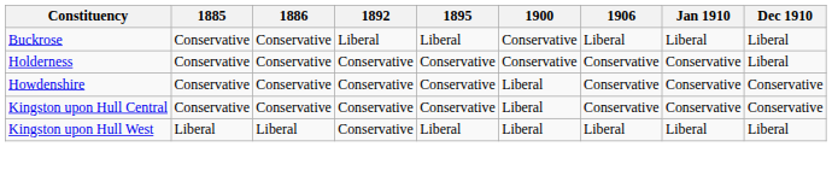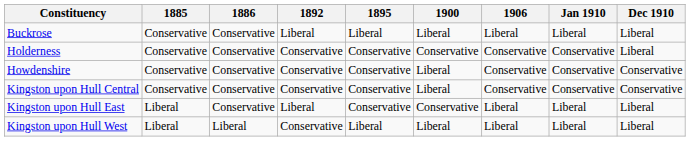 <table class="wikitable sortable">
 <tr>
 <th>Constituency</th>
 <th>1885</th>
 <th>1886</th>
 <th>1892</th>
 <th>1895</th>
 <th>1900</th>
 <th>1906</th>
 <th>Jan 1910</th>
 <th>Dec 1910</th>
 </tr>
 <tr>
 <td><a href='#'>Buckrose</a></td>
 <td bgcolor=>Conservative</td>
 <td bgcolor=>Conservative</td>
 <td bgcolor=>Liberal</td>
 <td bgcolor=>Liberal</td>
-<td bgcolor=>Conservative</td>
+<td bgcolor=>Liberal</td>
 <td bgcolor=>Liberal</td>
 <td bgcolor=>Liberal</td>
 <td bgcolor=>Liberal</td>
 </tr>
 <tr>
 <td><a href='#'>Holderness</a></td>
 <td bgcolor=>Conservative</td>
 <td bgcolor=>Conservative</td>
 <td bgcolor=>Conservative</td>
 <td bgcolor=>Conservative</td>
 <td bgcolor=>Conservative</td>
 <td bgcolor=>Conservative</td>
 <td bgcolor=>Conservative</td>
 <td bgcolor=>Liberal</td>
 </tr>
 <tr>
 <td><a href='#'>Howdenshire</a></td>
 <td bgcolor=>Conservative</td>
 <td bgcolor=>Conservative</td>
 <td bgcolor=>Conservative</td>
 <td bgcolor=>Conservative</td>
 <td bgcolor=>Liberal</td>
 <td bgcolor=>Conservative</td>
 <td bgcolor=>Conservative</td>
 <td bgcolor=>Conservative</td>
 </tr>
 <tr>
 <td><a href='#'>Kingston upon Hull Central</a></td>
 <td bgcolor=>Conservative</td>
 <td bgcolor=>Conservative</td>
 <td bgcolor=>Conservative</td>
 <td bgcolor=>Conservative</td>
 <td bgcolor=>Liberal</td>
 <td bgcolor=>Conservative</td>
 <td bgcolor=>Conservative</td>
 <td bgcolor=>Conservative</td>
 </tr>
 <tr>
+<td><a href='#'>Kingston upon Hull East</a></td>
+<td bgcolor=>Liberal</td>
+<td bgcolor=>Conservative</td>
+<td bgcolor=>Liberal</td>
+<td bgcolor=>Conservative</td>
+<td bgcolor=>Conservative</td>
+<td bgcolor=>Liberal</td>
+<td bgcolor=>Liberal</td>
+<td bgcolor=>Liberal</td>
+</tr>
+<tr>
 <td><a href='#'>Kingston upon Hull West</a></td>
 <td bgcolor=>Liberal</td>
 <td bgcolor=>Liberal</td>
 <td bgcolor=>Conservative</td>
 <td bgcolor=>Liberal</td>
 <td bgcolor=>Liberal</td>
 <td bgcolor=>Liberal</td>
 <td bgcolor=>Liberal</td>
 <td bgcolor=>Liberal</td>
 </tr>
 </table>
